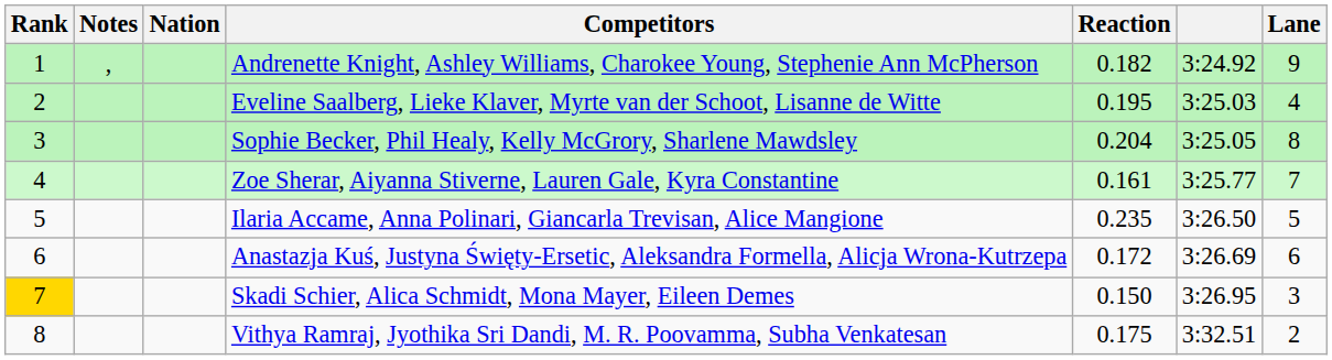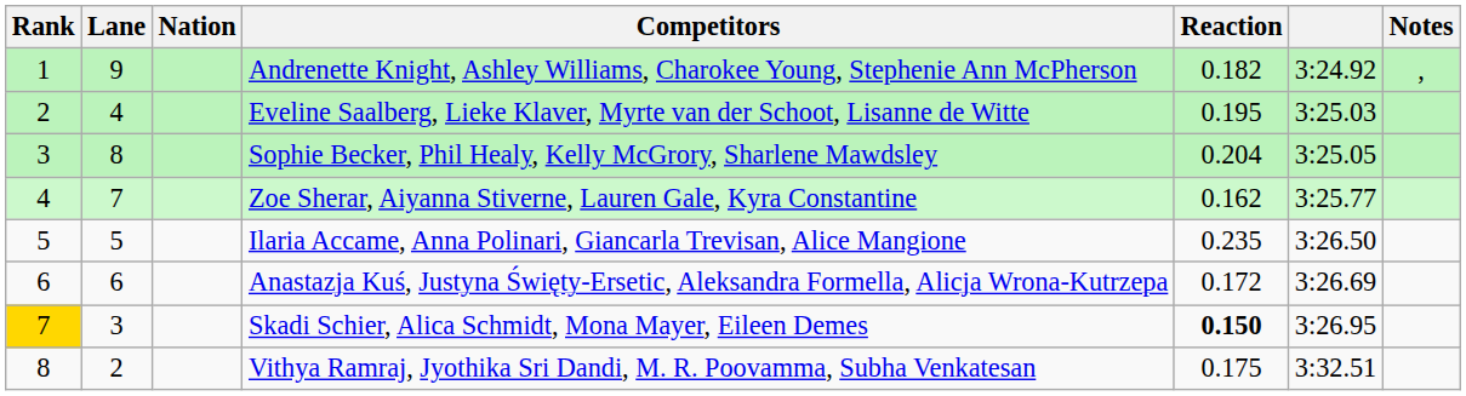 <table class="wikitable sortable" style="text-align:center">
 <tr>
 <th scope="col">Rank</th>
-<th scope="col">Notes</th>
+<th scope="col">Lane</th>
 <th scope="col">Nation</th>
 <th scope="col">Competitors</th>
 <th scope="col">Reaction</th>
 <th scope="col"></th>
-<th scope="col">Lane</th>
+<th scope="col">Notes</th>
 </tr>
 <tr bgcolor=bbf3bb>
 <td>1</td>
-<td>, </td>
+<td>9</td>
 <td align=left></td>
 <td align=left><a href='#'>Andrenette Knight</a>, <a href='#'>Ashley Williams</a>, <a href='#'>Charokee Young</a>, <a href='#'>Stephenie Ann McPherson</a></td>
 <td>0.182</td>
 <td>3:24.92</td>
-<td>9</td>
+<td>, </td>
 </tr>
 <tr bgcolor=bbf3bb>
 <td>2</td>
-<td></td>
+<td>4</td>
 <td align=left></td>
 <td align=left><a href='#'>Eveline Saalberg</a>, <a href='#'>Lieke Klaver</a>, <a href='#'>Myrte van der Schoot</a>, <a href='#'>Lisanne de Witte</a></td>
 <td>0.195</td>
 <td>3:25.03</td>
-<td>4</td>
+<td></td>
 </tr>
 <tr bgcolor=bbf3bb>
 <td>3</td>
-<td></td>
+<td>8</td>
 <td align=left></td>
 <td align=left><a href='#'>Sophie Becker</a>, <a href='#'>Phil Healy</a>, <a href='#'>Kelly McGrory</a>, <a href='#'>Sharlene Mawdsley</a></td>
 <td>0.204</td>
 <td>3:25.05</td>
-<td>8</td>
+<td></td>
 </tr>
 <tr bgcolor=ccf9cc>
 <td>4</td>
-<td></td>
+<td>7</td>
 <td align=left></td>
 <td align=left><a href='#'>Zoe Sherar</a>, <a href='#'>Aiyanna Stiverne</a>, <a href='#'>Lauren Gale</a>, <a href='#'>Kyra Constantine</a></td>
-<td>0.161</td>
+<td>0.162</td>
 <td>3:25.77</td>
-<td>7</td>
+<td></td>
 </tr>
 <tr>
 <td>5</td>
-<td></td>
+<td>5</td>
 <td align=left></td>
 <td align=left><a href='#'>Ilaria Accame</a>, <a href='#'>Anna Polinari</a>, <a href='#'>Giancarla Trevisan</a>, <a href='#'>Alice Mangione</a></td>
 <td>0.235</td>
 <td>3:26.50</td>
-<td>5</td>
+<td></td>
 </tr>
 <tr>
 <td>6</td>
-<td></td>
+<td>6</td>
 <td align=left></td>
 <td align=left><a href='#'>Anastazja Kuś</a>, <a href='#'>Justyna Święty-Ersetic</a>, <a href='#'>Aleksandra Formella</a>, <a href='#'>Alicja Wrona-Kutrzepa</a></td>
 <td>0.172</td>
 <td>3:26.69</td>
-<td>6</td>
+<td></td>
 </tr>
 <tr>
 <td style="background: gold;">7</td>
-<td></td>
+<td>3</td>
 <td align=left></td>
 <td align=left><a href='#'>Skadi Schier</a>, <a href='#'>Alica Schmidt</a>, <a href='#'>Mona Mayer</a>, <a href='#'>Eileen Demes</a></td>
-<td>0.150</td>
+<td><strong>0.150</strong></td>
 <td>3:26.95</td>
-<td>3</td>
+<td></td>
 </tr>
 <tr>
 <td>8</td>
-<td></td>
+<td>2</td>
 <td align=left></td>
 <td align=left><a href='#'>Vithya Ramraj</a>, <a href='#'>Jyothika Sri Dandi</a>, <a href='#'>M. R. Poovamma</a>, <a href='#'>Subha Venkatesan</a></td>
 <td>0.175</td>
 <td>3:32.51</td>
-<td>2</td>
+<td></td>
 </tr>
 </table>
